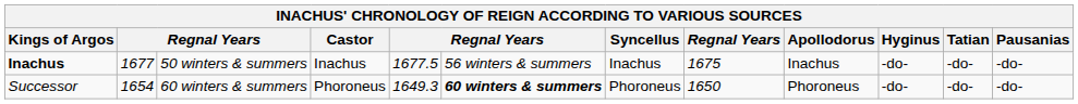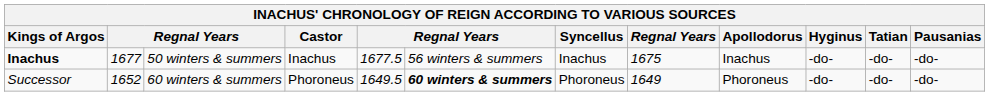 <table class="wikitable">
 <tr>
 <th colspan="12">INACHUS' CHRONOLOGY OF REIGN ACCORDING TO VARIOUS SOURCES</th>
 </tr>
 <tr>
 <th>Kings of Argos</th>
 <th colspan="2"><em>Regnal Years</em></th>
 <th>Castor</th>
 <th colspan="2"><em>Regnal Years</em></th>
 <th>Syncellus</th>
 <th><em>Regnal Years</em></th>
 <th>Apollodorus</th>
 <th>Hyginus</th>
 <th>Tatian</th>
 <th>Pausanias</th>
 </tr>
 <tr>
 <td><strong>Inachus</strong></td>
 <td><em>1677</em></td>
 <td><em>50 winters & summers</em></td>
 <td>Inachus</td>
 <td><em>1677.5</em></td>
 <td><em>56 winters & summers</em></td>
 <td>Inachus</td>
 <td><em>1675</em></td>
 <td>Inachus</td>
 <td>-do-</td>
 <td>-do-</td>
 <td>-do-</td>
 </tr>
 <tr>
 <td><em>Successor</em></td>
-<td><em>1654</em></td>
+<td><em>1652</em></td>
 <td><em>60 winters & summers</em></td>
 <td>Phoroneus</td>
-<td><em>1649.3</em></td>
+<td><em>1649.5</em></td>
 <td><strong><em>60 winters & summers</em></strong></td>
 <td>Phoroneus</td>
-<td><em>1650</em></td>
+<td><em>1649</em></td>
 <td>Phoroneus</td>
 <td>-do-</td>
 <td>-do-</td>
 <td>-do-</td>
 </tr>
 </table>
